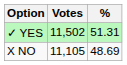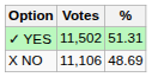 <table class="wikitable">
 <tr>
 <th>Option</th>
 <th>Votes</th>
 <th>%</th>
 </tr>
 <tr>
 <td style=background:#bbf8be>✓ YES</td>
 <td style=background:#bbf8be>11,502</td>
 <td style=background:#bbf8be>51.31</td>
 </tr>
 <tr>
 <td>X NO</td>
-<td>11,105</td>
+<td>11,106</td>
 <td>48.69</td>
 </tr>
 </table>
